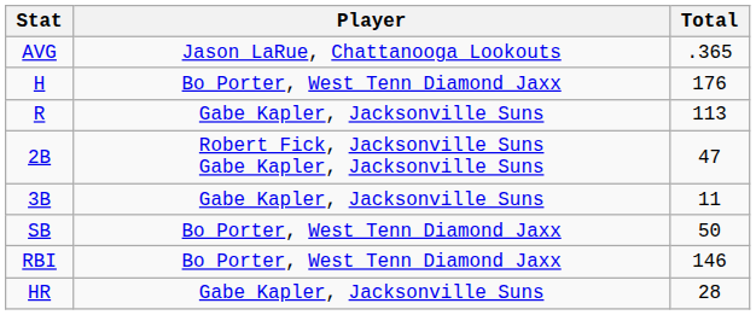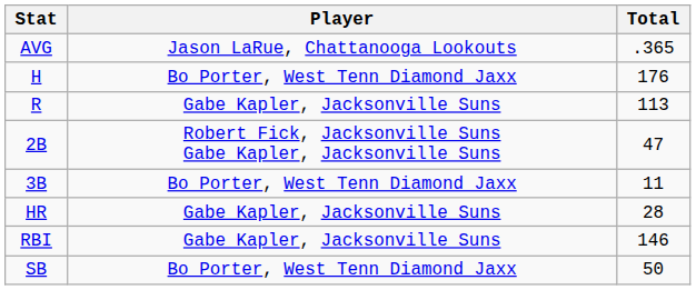 <table class="wikitable" width="40%" style="text-align:center;">
 <tr>
 <th width="5%">Stat</th>
 <th width="60%">Player</th>
 <th width="5%">Total</th>
 </tr>
 <tr>
 <td><a href='#'>AVG</a></td>
 <td><a href='#'>Jason LaRue</a>, <a href='#'>Chattanooga Lookouts</a></td>
 <td>.365</td>
 </tr>
 <tr>
 <td><a href='#'>H</a></td>
 <td><a href='#'>Bo Porter</a>, <a href='#'>West Tenn Diamond Jaxx</a></td>
 <td>176</td>
 </tr>
 <tr>
 <td><a href='#'>R</a></td>
 <td><a href='#'>Gabe Kapler</a>, <a href='#'>Jacksonville Suns</a></td>
 <td>113</td>
 </tr>
 <tr>
 <td><a href='#'>2B</a></td>
 <td><a href='#'>Robert Fick</a>, <a href='#'>Jacksonville Suns</a> <br> <a href='#'>Gabe Kapler</a>, <a href='#'>Jacksonville Suns</a></td>
 <td>47</td>
 </tr>
 <tr>
 <td><a href='#'>3B</a></td>
+<td><a href='#'>Bo Porter</a>, <a href='#'>West Tenn Diamond Jaxx</a></td>
+<td>11</td>
+</tr>
+<tr>
+<td><a href='#'>HR</a></td>
 <td><a href='#'>Gabe Kapler</a>, <a href='#'>Jacksonville Suns</a></td>
-<td>11</td>
+<td>28</td>
+</tr>
+<tr>
+<td><a href='#'>RBI</a></td>
+<td><a href='#'>Gabe Kapler</a>, <a href='#'>Jacksonville Suns</a></td>
+<td>146</td>
 </tr>
 <tr>
 <td><a href='#'>SB</a></td>
 <td><a href='#'>Bo Porter</a>, <a href='#'>West Tenn Diamond Jaxx</a></td>
 <td>50</td>
 </tr>
-<tr>
-<td><a href='#'>RBI</a></td>
-<td><a href='#'>Bo Porter</a>, <a href='#'>West Tenn Diamond Jaxx</a></td>
-<td>146</td>
-</tr>
-<tr>
-<td><a href='#'>HR</a></td>
-<td><a href='#'>Gabe Kapler</a>, <a href='#'>Jacksonville Suns</a></td>
-<td>28</td>
-</tr>
 </table>
